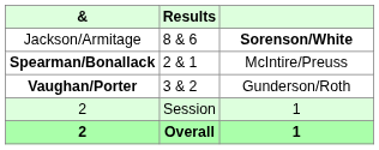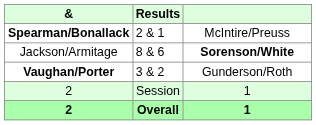 <table border="1" cellpadding="3" style="border-collapse: collapse; text-align:center;">
 <tr style="background:#ddffdd;">
 <th width=160> & </th>
 <th>Results</th>
 <th width=160></th>
 </tr>
 <tr>
+<td><strong>Spearman/Bonallack</strong></td>
+<td align=left> 2 & 1</td>
+<td>McIntire/Preuss</td>
+</tr>
+<tr>
 <td>Jackson/Armitage</td>
 <td align=left> 8 & 6</td>
 <td><strong>Sorenson/White</strong></td>
-</tr>
-<tr>
-<td><strong>Spearman/Bonallack</strong></td>
-<td align=left> 2 & 1</td>
-<td>McIntire/Preuss</td>
 </tr>
 <tr>
 <td><strong>Vaughan/Porter</strong></td>
 <td align=left> 3 & 2</td>
 <td>Gunderson/Roth</td>
 </tr>
 <tr style="background:#ddffdd;">
 <td>2</td>
 <td>Session</td>
 <td>1</td>
 </tr>
 <tr style="background:#aaffaa;">
 <th>2</th>
 <th>Overall</th>
 <th>1</th>
 </tr>
 </table>
